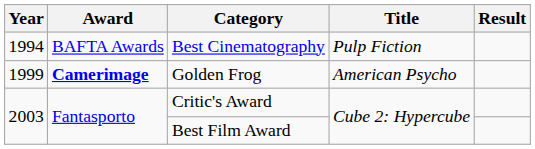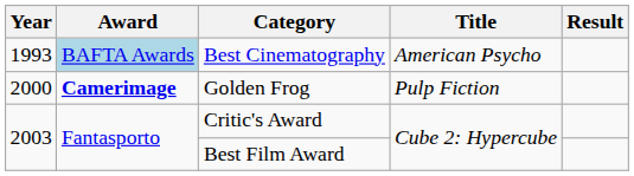 <table class="wikitable">
 <tr>
 <th>Year</th>
 <th>Award</th>
 <th>Category</th>
 <th>Title</th>
 <th>Result</th>
 </tr>
 <tr>
-<td>1994</td>
-<td><a href='#'>BAFTA Awards</a></td>
+<td>1993</td>
+<td style="background: lightblue;"><a href='#'>BAFTA Awards</a></td>
 <td><a href='#'>Best Cinematography</a></td>
-<td><em>Pulp Fiction</em></td>
+<td><em>American Psycho</em></td>
 <td></td>
 </tr>
 <tr>
-<td>1999</td>
+<td>2000</td>
 <td><strong><a href='#'>Camerimage</a></strong></td>
 <td>Golden Frog</td>
-<td><em>American Psycho</em></td>
+<td><em>Pulp Fiction</em></td>
 <td></td>
 </tr>
 <tr>
 <td rowspan=2>2003</td>
 <td rowspan=2><a href='#'>Fantasporto</a></td>
 <td>Critic's Award</td>
 <td rowspan=2><em>Cube 2: Hypercube</em></td>
 <td></td>
 </tr>
 <tr>
 <td>Best Film Award</td>
 <td></td>
 </tr>
 </table>
